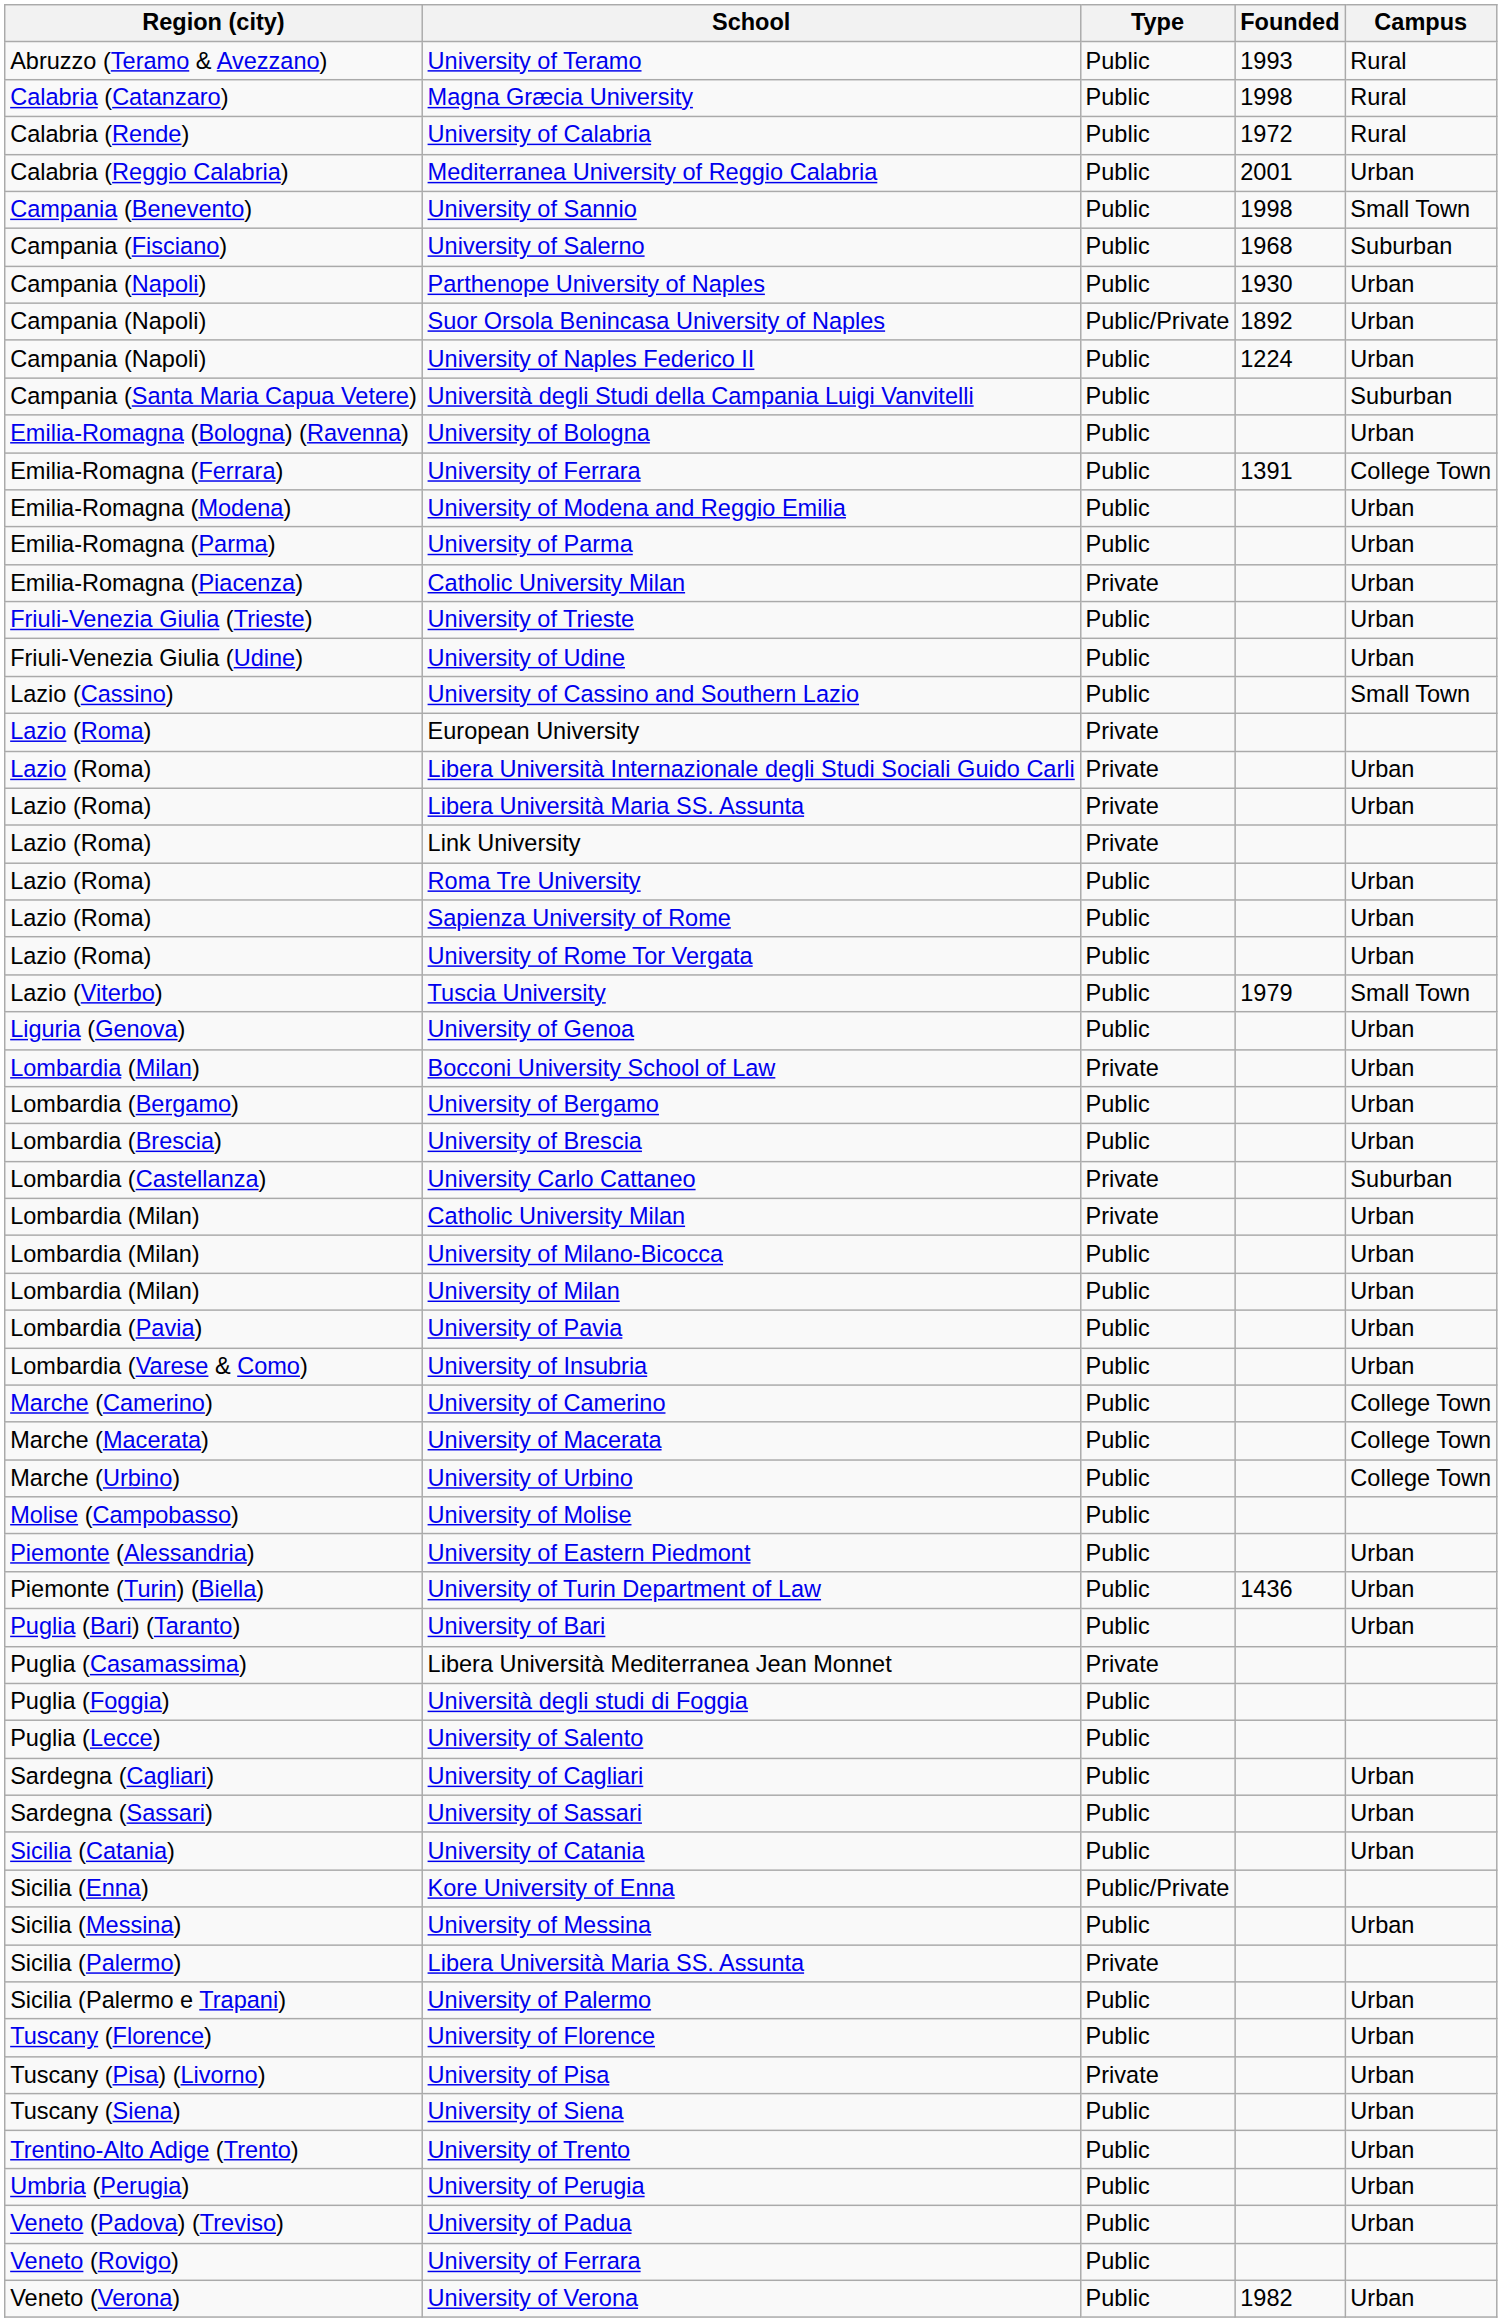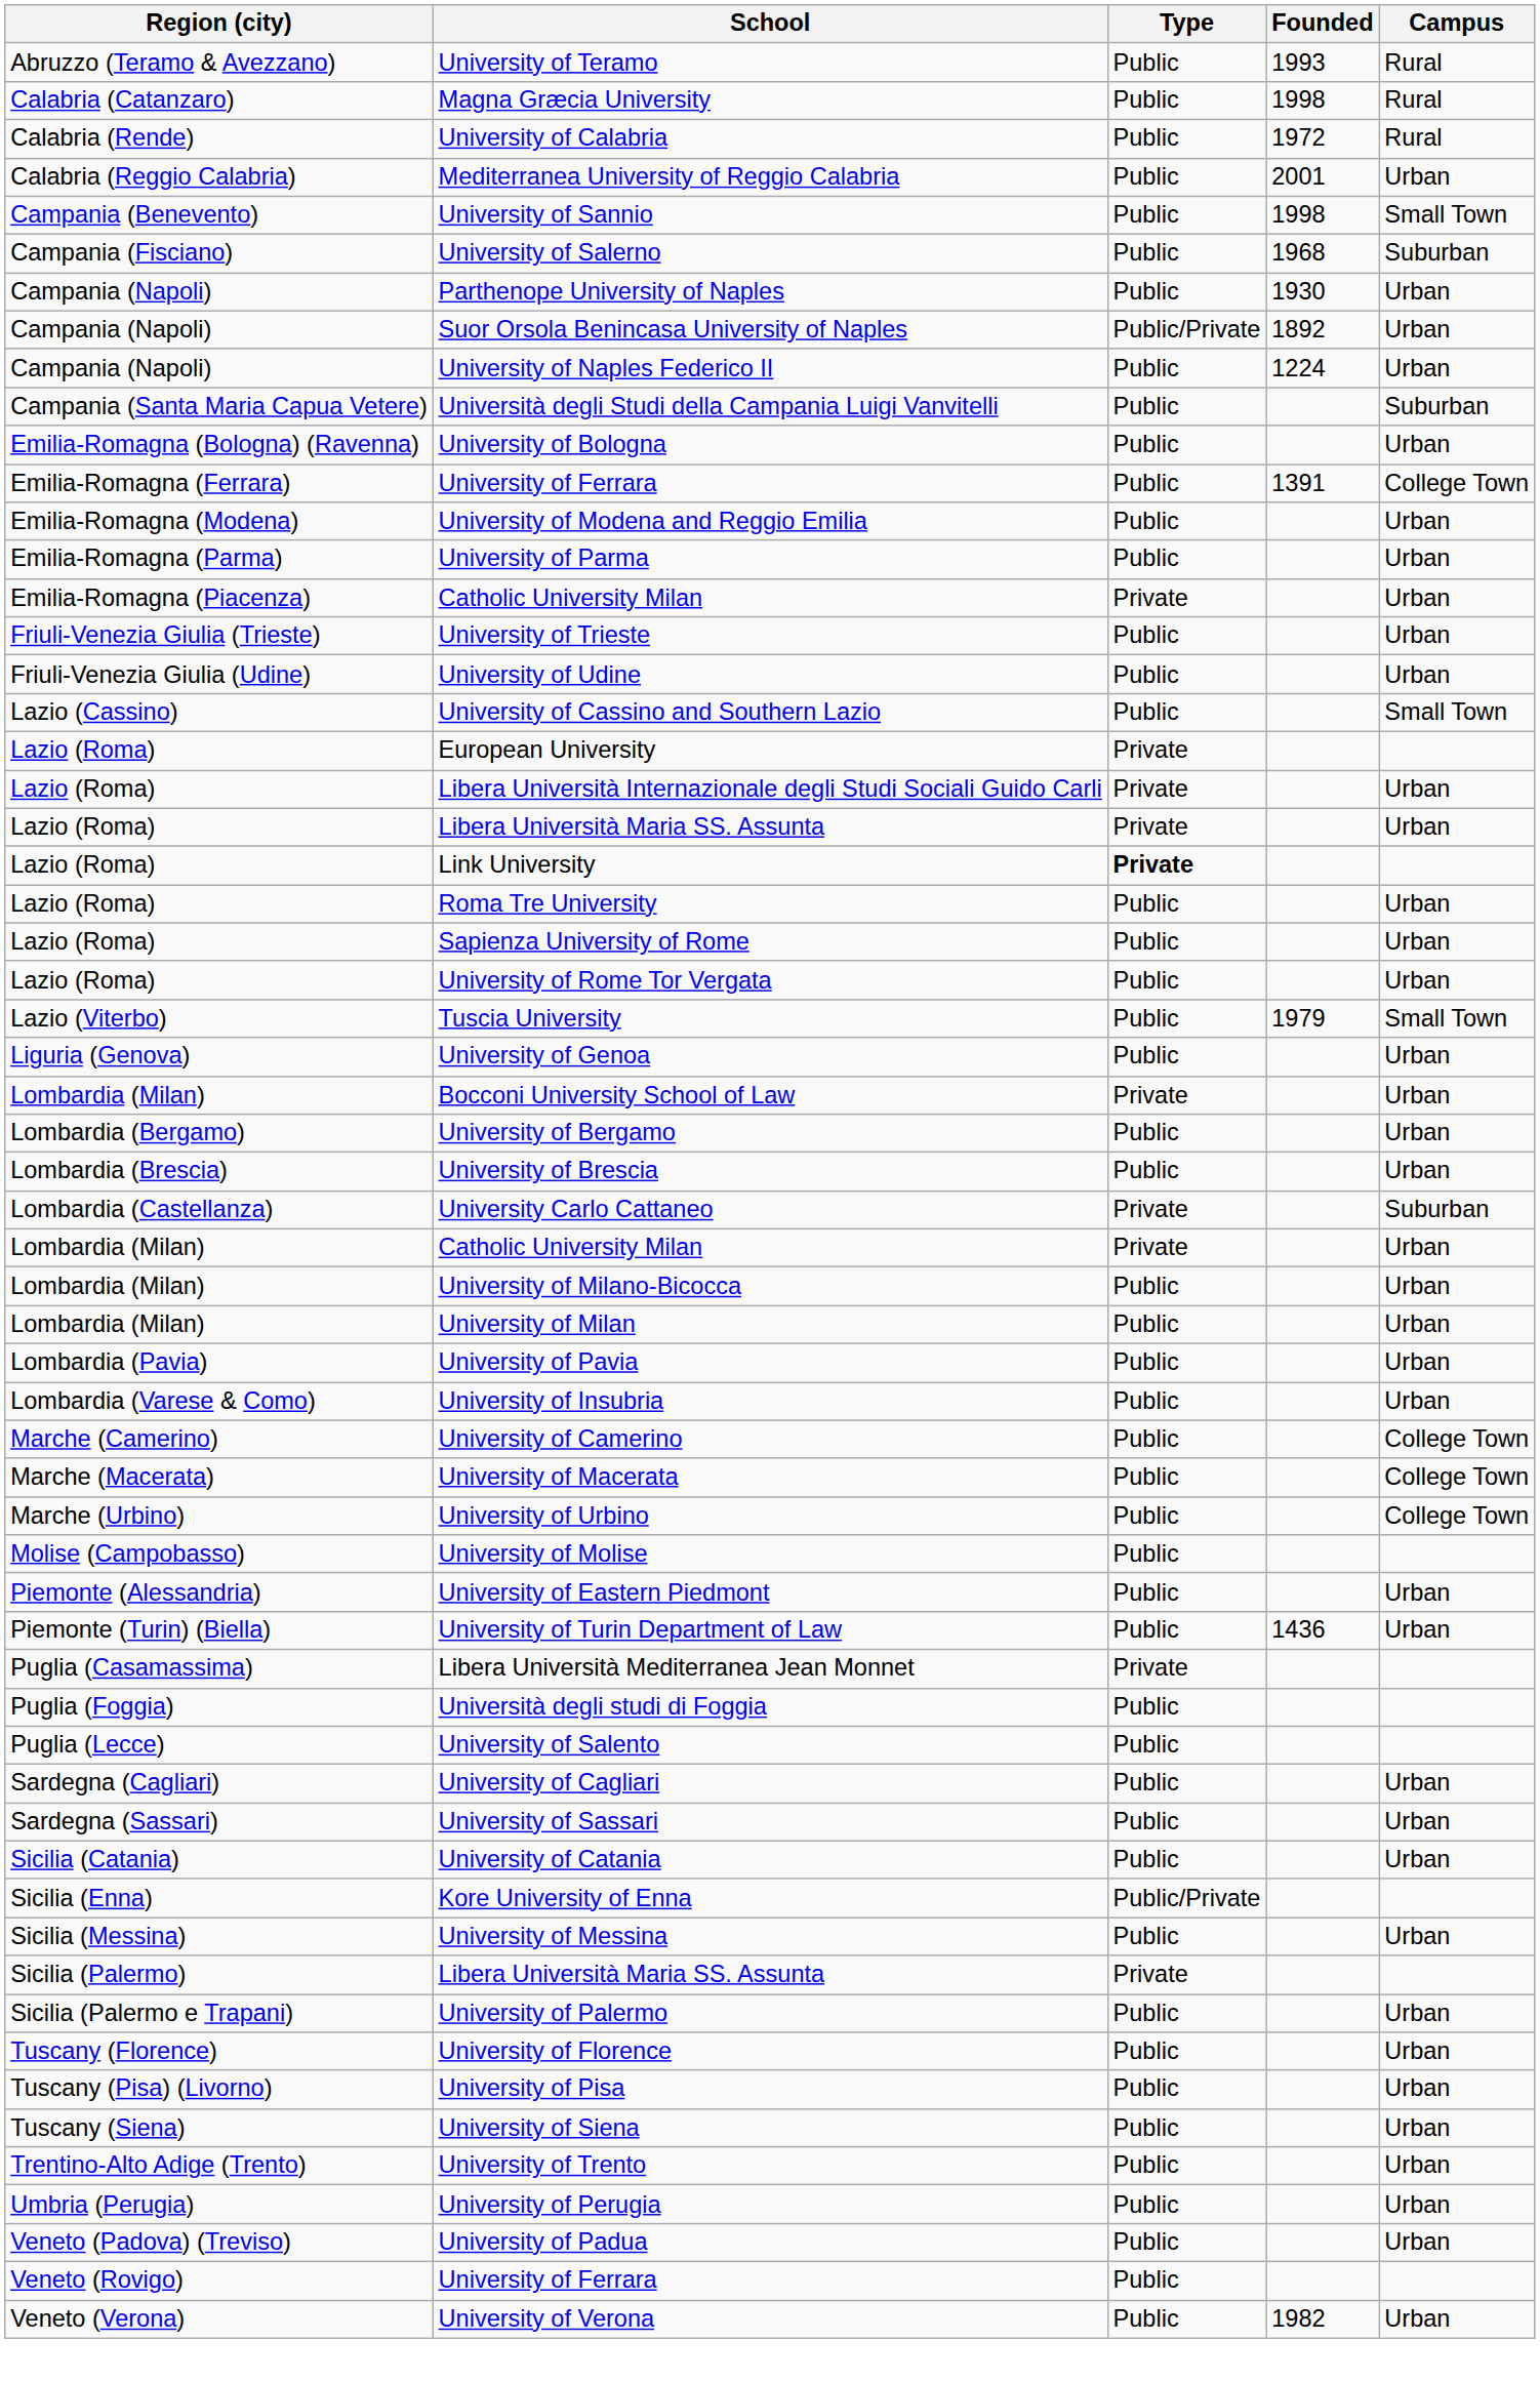 <table class="wikitable">
 <tr>
 <th>Region (city)</th>
 <th>School</th>
 <th>Type</th>
 <th>Founded</th>
 <th>Campus</th>
 </tr>
 <tr>
 <td>Abruzzo (<a href='#'>Teramo</a> & <a href='#'>Avezzano</a>)</td>
 <td><a href='#'>University of Teramo</a></td>
 <td>Public</td>
 <td>1993</td>
 <td>Rural</td>
 </tr>
 <tr>
 <td><a href='#'>Calabria</a> (<a href='#'>Catanzaro</a>)</td>
 <td><a href='#'>Magna Græcia University</a></td>
 <td>Public</td>
 <td>1998</td>
 <td>Rural</td>
 </tr>
 <tr>
 <td>Calabria (<a href='#'>Rende</a>)</td>
 <td><a href='#'>University of Calabria</a></td>
 <td>Public</td>
 <td>1972</td>
 <td>Rural</td>
 </tr>
 <tr>
 <td>Calabria (<a href='#'>Reggio Calabria</a>)</td>
 <td><a href='#'>Mediterranea University of Reggio Calabria</a></td>
 <td>Public</td>
 <td>2001</td>
 <td>Urban</td>
 </tr>
 <tr>
 <td><a href='#'>Campania</a> (<a href='#'>Benevento</a>)</td>
 <td><a href='#'>University of Sannio</a></td>
 <td>Public</td>
 <td>1998</td>
 <td>Small Town</td>
 </tr>
 <tr>
 <td>Campania (<a href='#'>Fisciano</a>)</td>
 <td><a href='#'>University of Salerno</a></td>
 <td>Public</td>
 <td>1968</td>
 <td>Suburban</td>
 </tr>
 <tr>
 <td>Campania (<a href='#'>Napoli</a>)</td>
 <td><a href='#'>Parthenope University of Naples</a></td>
 <td>Public</td>
 <td>1930</td>
 <td>Urban</td>
 </tr>
 <tr>
 <td>Campania (Napoli)</td>
 <td><a href='#'>Suor Orsola Benincasa University of Naples</a></td>
 <td>Public/Private</td>
 <td>1892</td>
 <td>Urban</td>
 </tr>
 <tr>
 <td>Campania (Napoli)</td>
 <td><a href='#'>University of Naples Federico II</a></td>
 <td>Public</td>
 <td>1224</td>
 <td>Urban</td>
 </tr>
 <tr>
 <td>Campania (<a href='#'>Santa Maria Capua Vetere</a>)</td>
 <td><a href='#'>Università degli Studi della Campania Luigi Vanvitelli</a></td>
 <td>Public</td>
 <td></td>
 <td>Suburban</td>
 </tr>
 <tr>
 <td><a href='#'>Emilia-Romagna</a> (<a href='#'>Bologna</a>) (<a href='#'>Ravenna</a>)</td>
 <td><a href='#'>University of Bologna</a></td>
 <td>Public</td>
 <td></td>
 <td>Urban</td>
 </tr>
 <tr>
 <td>Emilia-Romagna (<a href='#'>Ferrara</a>)</td>
 <td><a href='#'>University of Ferrara</a></td>
 <td>Public</td>
 <td>1391</td>
 <td>College Town</td>
 </tr>
 <tr>
 <td>Emilia-Romagna (<a href='#'>Modena</a>)</td>
 <td><a href='#'>University of Modena and Reggio Emilia</a></td>
 <td>Public</td>
 <td></td>
 <td>Urban</td>
 </tr>
 <tr>
 <td>Emilia-Romagna (<a href='#'>Parma</a>)</td>
 <td><a href='#'>University of Parma</a></td>
 <td>Public</td>
 <td></td>
 <td>Urban</td>
 </tr>
 <tr>
 <td>Emilia-Romagna (<a href='#'>Piacenza</a>)</td>
 <td><a href='#'>Catholic University Milan</a></td>
 <td>Private</td>
 <td></td>
 <td>Urban</td>
 </tr>
 <tr>
 <td><a href='#'>Friuli-Venezia Giulia</a> (<a href='#'>Trieste</a>)</td>
 <td><a href='#'>University of Trieste</a></td>
 <td>Public</td>
 <td></td>
 <td>Urban</td>
 </tr>
 <tr>
 <td>Friuli-Venezia Giulia (<a href='#'>Udine</a>)</td>
 <td><a href='#'>University of Udine</a></td>
 <td>Public</td>
 <td></td>
 <td>Urban</td>
 </tr>
 <tr>
 <td>Lazio (<a href='#'>Cassino</a>)</td>
 <td><a href='#'>University of Cassino and Southern Lazio</a></td>
 <td>Public</td>
 <td></td>
 <td>Small Town</td>
 </tr>
 <tr>
 <td><a href='#'>Lazio</a> (<a href='#'>Roma</a>)</td>
 <td>European University</td>
 <td>Private</td>
 <td></td>
 <td></td>
 </tr>
 <tr>
 <td><a href='#'>Lazio</a> (Roma)</td>
 <td><a href='#'>Libera Università Internazionale degli Studi Sociali Guido Carli</a></td>
 <td>Private</td>
 <td></td>
 <td>Urban</td>
 </tr>
 <tr>
 <td>Lazio (Roma)</td>
 <td><a href='#'>Libera Università Maria SS. Assunta</a></td>
 <td>Private</td>
 <td></td>
 <td>Urban</td>
 </tr>
 <tr>
 <td>Lazio (Roma)</td>
 <td>Link University</td>
-<td>Private</td>
+<td><strong>Private</strong></td>
 <td></td>
 <td></td>
 </tr>
 <tr>
 <td>Lazio (Roma)</td>
 <td><a href='#'>Roma Tre University</a></td>
 <td>Public</td>
 <td></td>
 <td>Urban</td>
 </tr>
 <tr>
 <td>Lazio (Roma)</td>
 <td><a href='#'>Sapienza University of Rome</a></td>
 <td>Public</td>
 <td></td>
 <td>Urban</td>
 </tr>
 <tr>
 <td>Lazio (Roma)</td>
 <td><a href='#'>University of Rome Tor Vergata</a></td>
 <td>Public</td>
 <td></td>
 <td>Urban</td>
 </tr>
 <tr>
 <td>Lazio (<a href='#'>Viterbo</a>)</td>
 <td><a href='#'>Tuscia University</a></td>
 <td>Public</td>
 <td>1979</td>
 <td>Small Town</td>
 </tr>
 <tr>
 <td><a href='#'>Liguria</a> (<a href='#'>Genova</a>)</td>
 <td><a href='#'>University of Genoa</a></td>
 <td>Public</td>
 <td></td>
 <td>Urban</td>
 </tr>
 <tr>
 <td><a href='#'>Lombardia</a> (<a href='#'>Milan</a>)</td>
 <td><a href='#'>Bocconi University School of Law</a></td>
 <td>Private</td>
 <td></td>
 <td>Urban</td>
 </tr>
 <tr>
 <td>Lombardia (<a href='#'>Bergamo</a>)</td>
 <td><a href='#'>University of Bergamo</a></td>
 <td>Public</td>
 <td></td>
 <td>Urban</td>
 </tr>
 <tr>
 <td>Lombardia (<a href='#'>Brescia</a>)</td>
 <td><a href='#'>University of Brescia</a></td>
 <td>Public</td>
 <td></td>
 <td>Urban</td>
 </tr>
 <tr>
 <td>Lombardia (<a href='#'>Castellanza</a>)</td>
 <td><a href='#'>University Carlo Cattaneo</a></td>
 <td>Private</td>
 <td></td>
 <td>Suburban</td>
 </tr>
 <tr>
 <td>Lombardia (Milan)</td>
 <td><a href='#'>Catholic University Milan</a></td>
 <td>Private</td>
 <td></td>
 <td>Urban</td>
 </tr>
 <tr>
 <td>Lombardia (Milan)</td>
 <td><a href='#'>University of Milano-Bicocca</a></td>
 <td>Public</td>
 <td></td>
 <td>Urban</td>
 </tr>
 <tr>
 <td>Lombardia (Milan)</td>
 <td><a href='#'>University of Milan</a></td>
 <td>Public</td>
 <td></td>
 <td>Urban</td>
 </tr>
 <tr>
 <td>Lombardia (<a href='#'>Pavia</a>)</td>
 <td><a href='#'>University of Pavia</a></td>
 <td>Public</td>
 <td></td>
 <td>Urban</td>
 </tr>
 <tr>
 <td>Lombardia (<a href='#'>Varese</a> & <a href='#'>Como</a>)</td>
 <td><a href='#'>University of Insubria</a></td>
 <td>Public</td>
 <td></td>
 <td>Urban</td>
 </tr>
 <tr>
 <td><a href='#'>Marche</a> (<a href='#'>Camerino</a>)</td>
 <td><a href='#'>University of Camerino</a></td>
 <td>Public</td>
 <td></td>
 <td>College Town</td>
 </tr>
 <tr>
 <td>Marche (<a href='#'>Macerata</a>)</td>
 <td><a href='#'>University of Macerata</a></td>
 <td>Public</td>
 <td></td>
 <td>College Town</td>
 </tr>
 <tr>
 <td>Marche (<a href='#'>Urbino</a>)</td>
 <td><a href='#'>University of Urbino</a></td>
 <td>Public</td>
 <td></td>
 <td>College Town</td>
 </tr>
 <tr>
 <td><a href='#'>Molise</a> (<a href='#'>Campobasso</a>)</td>
 <td><a href='#'>University of Molise</a></td>
 <td>Public</td>
 <td></td>
 <td></td>
 </tr>
 <tr>
 <td><a href='#'>Piemonte</a> (<a href='#'>Alessandria</a>)</td>
 <td><a href='#'>University of Eastern Piedmont</a></td>
 <td>Public</td>
 <td></td>
 <td>Urban</td>
 </tr>
 <tr>
 <td>Piemonte (<a href='#'>Turin</a>) (<a href='#'>Biella</a>)</td>
 <td><a href='#'>University of Turin Department of Law</a></td>
 <td>Public</td>
 <td>1436</td>
 <td>Urban</td>
 </tr>
 <tr>
-<td><a href='#'>Puglia</a> (<a href='#'>Bari</a>) (<a href='#'>Taranto</a>)</td>
-<td><a href='#'>University of Bari</a></td>
-<td>Public</td>
-<td></td>
-<td>Urban</td>
-</tr>
-<tr>
 <td>Puglia (<a href='#'>Casamassima</a>)</td>
 <td>Libera Università Mediterranea Jean Monnet</td>
 <td>Private</td>
 <td></td>
 <td></td>
 </tr>
 <tr>
 <td>Puglia (<a href='#'>Foggia</a>)</td>
 <td><a href='#'>Università degli studi di Foggia</a></td>
 <td>Public</td>
 <td></td>
 <td></td>
 </tr>
 <tr>
 <td>Puglia (<a href='#'>Lecce</a>)</td>
 <td><a href='#'>University of Salento</a></td>
 <td>Public</td>
 <td></td>
 <td></td>
 </tr>
 <tr>
 <td>Sardegna (<a href='#'>Cagliari</a>)</td>
 <td><a href='#'>University of Cagliari</a></td>
 <td>Public</td>
 <td></td>
 <td>Urban</td>
 </tr>
 <tr>
 <td>Sardegna (<a href='#'>Sassari</a>)</td>
 <td><a href='#'>University of Sassari</a></td>
 <td>Public</td>
 <td></td>
 <td>Urban</td>
 </tr>
 <tr>
 <td><a href='#'>Sicilia</a> (<a href='#'>Catania</a>)</td>
 <td><a href='#'>University of Catania</a></td>
 <td>Public</td>
 <td></td>
 <td>Urban</td>
 </tr>
 <tr>
 <td>Sicilia (<a href='#'>Enna</a>)</td>
 <td><a href='#'>Kore University of Enna</a></td>
 <td>Public/Private</td>
 <td></td>
 <td></td>
 </tr>
 <tr>
 <td>Sicilia (<a href='#'>Messina</a>)</td>
 <td><a href='#'>University of Messina</a></td>
 <td>Public</td>
 <td></td>
 <td>Urban</td>
 </tr>
 <tr>
 <td>Sicilia (<a href='#'>Palermo</a>)</td>
 <td><a href='#'>Libera Università Maria SS. Assunta</a></td>
 <td>Private</td>
 <td></td>
 <td></td>
 </tr>
 <tr>
 <td>Sicilia (Palermo e <a href='#'>Trapani</a>)</td>
 <td><a href='#'>University of Palermo</a></td>
 <td>Public</td>
 <td></td>
 <td>Urban</td>
 </tr>
 <tr>
 <td><a href='#'>Tuscany</a> (<a href='#'>Florence</a>)</td>
 <td><a href='#'>University of Florence</a></td>
 <td>Public</td>
 <td></td>
 <td>Urban</td>
 </tr>
 <tr>
 <td>Tuscany (<a href='#'>Pisa</a>) (<a href='#'>Livorno</a>)</td>
 <td><a href='#'>University of Pisa</a></td>
-<td>Private</td>
+<td>Public</td>
 <td></td>
 <td>Urban</td>
 </tr>
 <tr>
 <td>Tuscany (<a href='#'>Siena</a>)</td>
 <td><a href='#'>University of Siena</a></td>
 <td>Public</td>
 <td></td>
 <td>Urban</td>
 </tr>
 <tr>
 <td><a href='#'>Trentino-Alto Adige</a> (<a href='#'>Trento</a>)</td>
 <td><a href='#'>University of Trento</a></td>
 <td>Public</td>
 <td></td>
 <td>Urban</td>
 </tr>
 <tr>
 <td><a href='#'>Umbria</a> (<a href='#'>Perugia</a>)</td>
 <td><a href='#'>University of Perugia</a></td>
 <td>Public</td>
 <td></td>
 <td>Urban</td>
 </tr>
 <tr>
 <td><a href='#'>Veneto</a> (<a href='#'>Padova</a>) (<a href='#'>Treviso</a>)</td>
 <td><a href='#'>University of Padua</a></td>
 <td>Public</td>
 <td></td>
 <td>Urban</td>
 </tr>
 <tr>
 <td><a href='#'>Veneto</a> (<a href='#'>Rovigo</a>)</td>
 <td><a href='#'>University of Ferrara</a></td>
 <td>Public</td>
 <td></td>
 <td></td>
 </tr>
 <tr>
 <td>Veneto (<a href='#'>Verona</a>)</td>
 <td><a href='#'>University of Verona</a></td>
 <td>Public</td>
 <td>1982</td>
 <td>Urban</td>
 </tr>
 </table>
